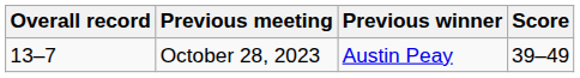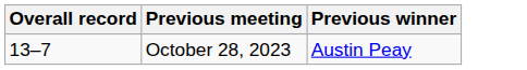 <table class="wikitable">
 <tr>
 <th>Overall record</th>
 <th>Previous meeting</th>
 <th>Previous winner</th>
-<th>Score</th>
 </tr>
 <tr>
 <td>13–7</td>
 <td>October 28, 2023</td>
 <td><a href='#'>Austin Peay</a></td>
-<td>39–49</td>
 </tr>
 </table>
